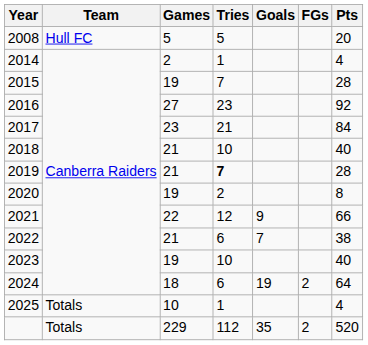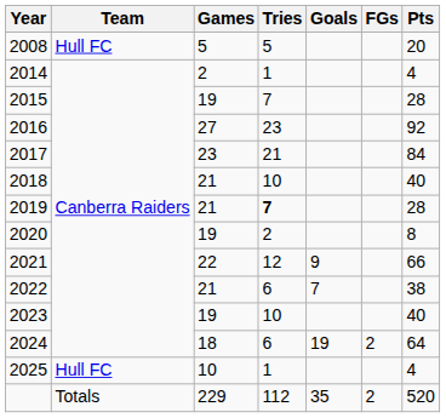 <table class="wikitable">
 <tr>
 <th>Year</th>
 <th>Team</th>
 <th>Games</th>
 <th>Tries</th>
 <th>Goals</th>
 <th>FGs</th>
 <th>Pts</th>
 </tr>
 <tr>
 <td>2008</td>
 <td> <a href='#'>Hull FC</a></td>
 <td>5</td>
 <td>5</td>
 <td></td>
 <td></td>
 <td>20</td>
 </tr>
 <tr>
 <td>2014</td>
 <td rowspan="11"> <a href='#'>Canberra Raiders</a></td>
 <td>2</td>
 <td>1</td>
 <td></td>
 <td></td>
 <td>4</td>
 </tr>
 <tr>
 <td>2015</td>
 <td>19</td>
 <td>7</td>
 <td></td>
 <td></td>
 <td>28</td>
 </tr>
 <tr>
 <td>2016</td>
 <td>27</td>
 <td>23</td>
 <td></td>
 <td></td>
 <td>92</td>
 </tr>
 <tr>
 <td>2017</td>
 <td>23</td>
 <td>21</td>
 <td></td>
 <td></td>
 <td>84</td>
 </tr>
 <tr>
 <td>2018</td>
 <td>21</td>
 <td>10</td>
 <td></td>
 <td></td>
 <td>40</td>
 </tr>
 <tr>
 <td>2019</td>
 <td>21</td>
 <td><strong>7</strong></td>
 <td></td>
 <td></td>
 <td>28</td>
 </tr>
 <tr>
 <td>2020</td>
 <td>19</td>
 <td>2</td>
 <td></td>
 <td></td>
 <td>8</td>
 </tr>
 <tr>
 <td>2021</td>
 <td>22</td>
 <td>12</td>
 <td>9</td>
 <td></td>
 <td>66</td>
 </tr>
 <tr>
 <td>2022</td>
 <td>21</td>
 <td>6</td>
 <td>7</td>
 <td></td>
 <td>38</td>
 </tr>
 <tr>
 <td>2023</td>
 <td>19</td>
 <td>10</td>
 <td></td>
 <td></td>
 <td>40</td>
 </tr>
 <tr>
 <td>2024</td>
 <td>18</td>
 <td>6</td>
 <td>19</td>
 <td>2</td>
 <td>64</td>
 </tr>
 <tr>
 <td>2025</td>
-<td>Totals</td>
+<td> <a href='#'>Hull FC</a></td>
 <td>10</td>
 <td>1</td>
 <td></td>
 <td></td>
 <td>4</td>
 </tr>
 <tr>
 <td></td>
 <td>Totals</td>
 <td>229</td>
 <td>112</td>
 <td>35</td>
 <td>2</td>
 <td>520</td>
 </tr>
 </table>
